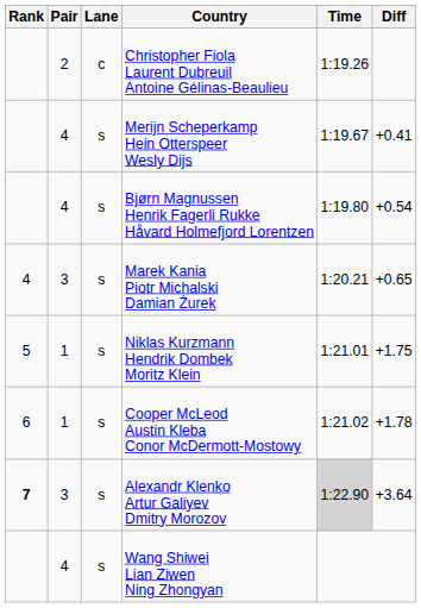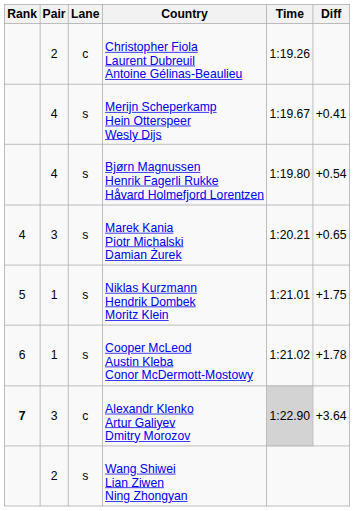 <table class="wikitable sortable" style="text-align:center">
 <tr>
 <th>Rank</th>
 <th>Pair</th>
 <th>Lane</th>
 <th>Country</th>
 <th>Time</th>
 <th>Diff</th>
 </tr>
 <tr>
 <td></td>
 <td>2</td>
 <td>c</td>
 <td align=left><br><a href='#'>Christopher Fiola</a><br><a href='#'>Laurent Dubreuil</a><br><a href='#'>Antoine Gélinas-Beaulieu</a></td>
 <td>1:19.26</td>
 <td></td>
 </tr>
 <tr>
 <td></td>
 <td>4</td>
 <td>s</td>
 <td align=left><br><a href='#'>Merijn Scheperkamp</a><br><a href='#'>Hein Otterspeer</a><br><a href='#'>Wesly Dijs</a></td>
 <td>1:19.67</td>
 <td>+0.41</td>
 </tr>
 <tr>
 <td></td>
 <td>4</td>
 <td>s</td>
 <td align=left><br><a href='#'>Bjørn Magnussen</a><br><a href='#'>Henrik Fagerli Rukke</a><br><a href='#'>Håvard Holmefjord Lorentzen</a></td>
 <td>1:19.80</td>
 <td>+0.54</td>
 </tr>
 <tr>
 <td>4</td>
 <td>3</td>
 <td>s</td>
 <td align=left><br><a href='#'>Marek Kania</a><br><a href='#'>Piotr Michalski</a><br><a href='#'>Damian Żurek</a></td>
 <td>1:20.21</td>
 <td>+0.65</td>
 </tr>
 <tr>
 <td>5</td>
 <td>1</td>
 <td>s</td>
 <td align=left><br><a href='#'>Niklas Kurzmann</a><br><a href='#'>Hendrik Dombek</a><br><a href='#'>Moritz Klein</a></td>
 <td>1:21.01</td>
 <td>+1.75</td>
 </tr>
 <tr>
 <td>6</td>
 <td>1</td>
 <td>s</td>
 <td align=left><br><a href='#'>Cooper McLeod</a><br><a href='#'>Austin Kleba</a><br><a href='#'>Conor McDermott-Mostowy</a></td>
 <td>1:21.02</td>
 <td>+1.78</td>
 </tr>
 <tr>
 <td><strong>7</strong></td>
 <td>3</td>
-<td>s</td>
+<td>c</td>
 <td align=left><br><a href='#'>Alexandr Klenko</a><br><a href='#'>Artur Galiyev</a><br><a href='#'>Dmitry Morozov</a></td>
 <td style="background: lightgrey;">1:22.90</td>
 <td>+3.64</td>
 </tr>
 <tr>
 <td></td>
-<td>4</td>
+<td>2</td>
 <td>s</td>
 <td align=left><br><a href='#'>Wang Shiwei</a><br><a href='#'>Lian Ziwen</a><br><a href='#'>Ning Zhongyan</a></td>
 <td colspan=2></td>
 </tr>
 </table>
